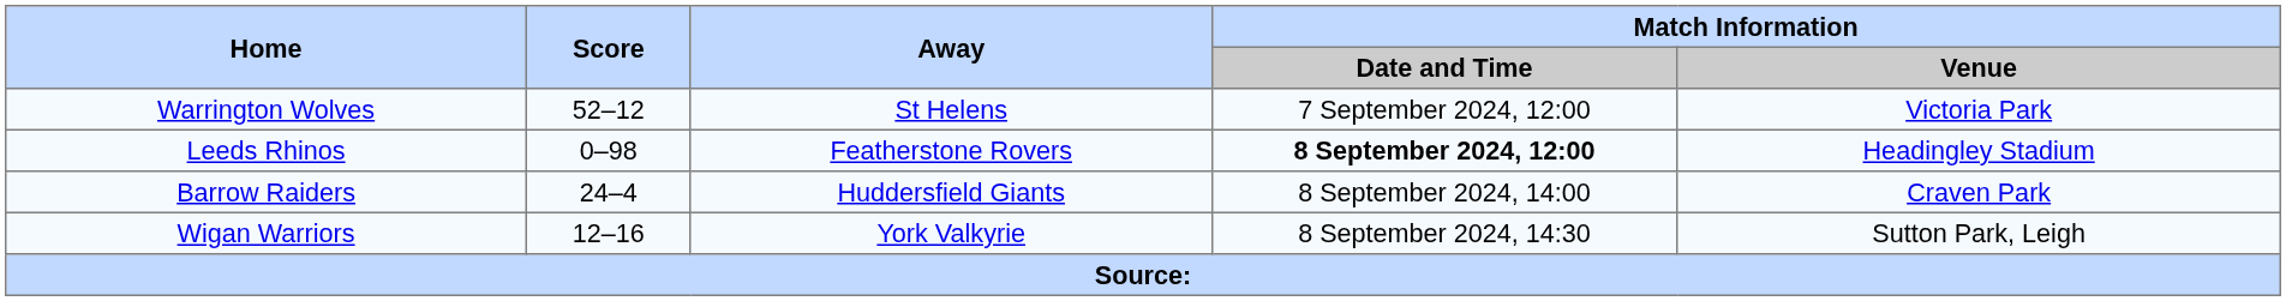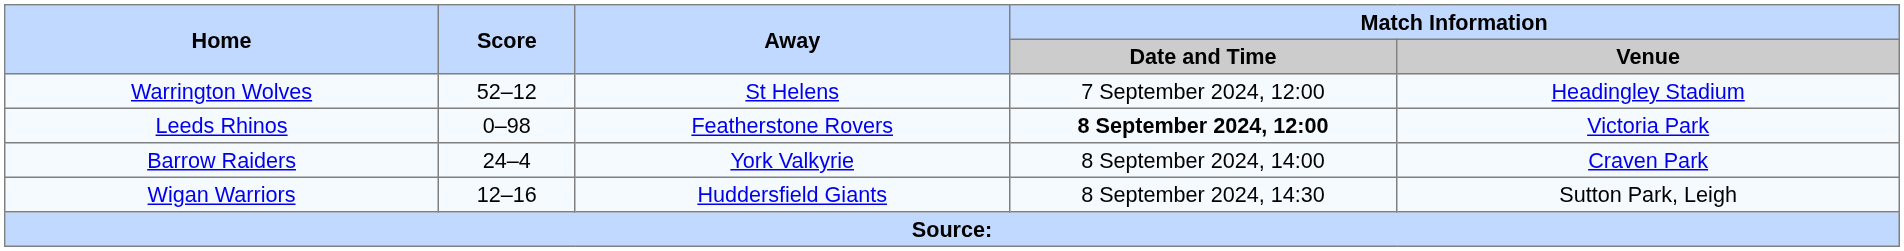 <table border=1 style="border-collapse:collapse; font-size:90%; text-align:center;" cellpadding=3 cellspacing=0 width=100%>
 <tr bgcolor=#C1D8FF>
 <th scope="col" rowspan=2 width=19%>Home</th>
 <th scope="col" rowspan=2 width=6%>Score</th>
 <th scope="col" rowspan=2 width=19%>Away</th>
 <th colspan=6>Match Information</th>
 </tr>
 <tr bgcolor=#CCCCCC>
 <th scope="col" width=17%>Date and Time</th>
 <th scope="col" width=22%>Venue</th>
 </tr>
 <tr bgcolor=#F5FAFF>
 <td> <a href='#'>Warrington Wolves</a></td>
 <td>52–12</td>
 <td> <a href='#'>St Helens</a></td>
 <td>7 September 2024, 12:00</td>
-<td><a href='#'>Victoria Park</a></td>
+<td><a href='#'>Headingley Stadium</a></td>
 </tr>
 <tr bgcolor=#F5FAFF>
 <td> <a href='#'>Leeds Rhinos</a></td>
 <td>0–98</td>
 <td> <a href='#'>Featherstone Rovers</a></td>
 <td><strong>8 September 2024, 12:00</strong></td>
-<td><a href='#'>Headingley Stadium</a></td>
+<td><a href='#'>Victoria Park</a></td>
 </tr>
 <tr bgcolor=#F5FAFF>
 <td> <a href='#'>Barrow Raiders</a></td>
 <td>24–4</td>
-<td> <a href='#'>Huddersfield Giants</a></td>
+<td> <a href='#'>York Valkyrie</a></td>
 <td>8 September 2024, 14:00</td>
 <td><a href='#'>Craven Park</a></td>
 </tr>
 <tr bgcolor=#F5FAFF>
 <td> <a href='#'>Wigan Warriors</a></td>
 <td>12–16</td>
-<td> <a href='#'>York Valkyrie</a></td>
+<td> <a href='#'>Huddersfield Giants</a></td>
 <td>8 September 2024, 14:30</td>
 <td>Sutton Park, Leigh</td>
 </tr>
 <tr style="background:#c1d8ff;">
 <th colspan=7>Source:</th>
 </tr>
 </table>
